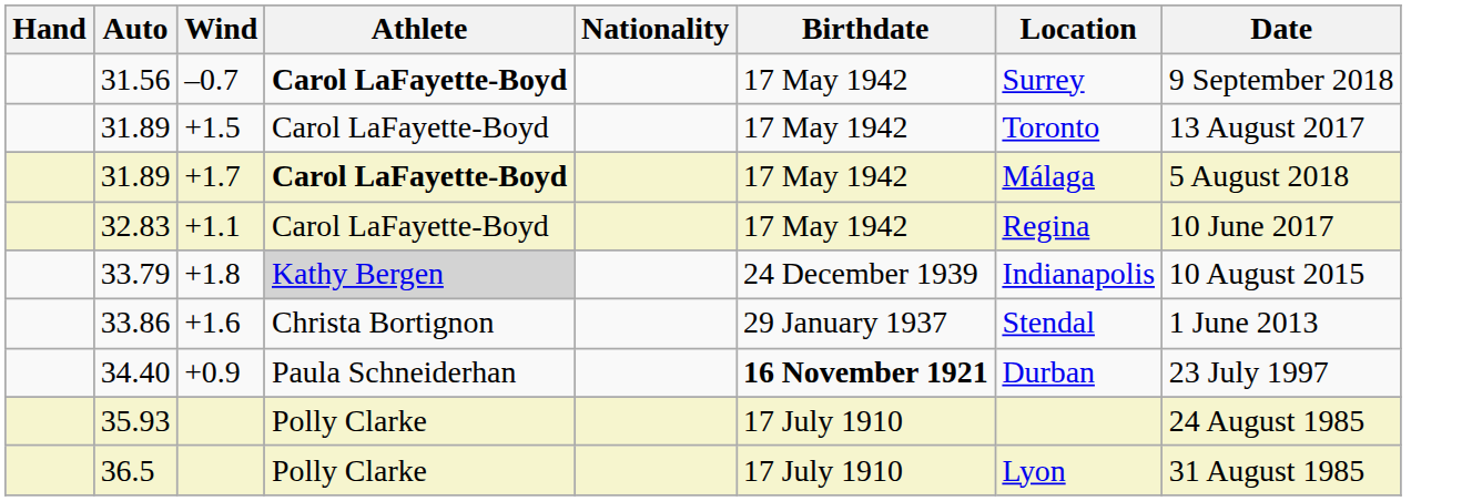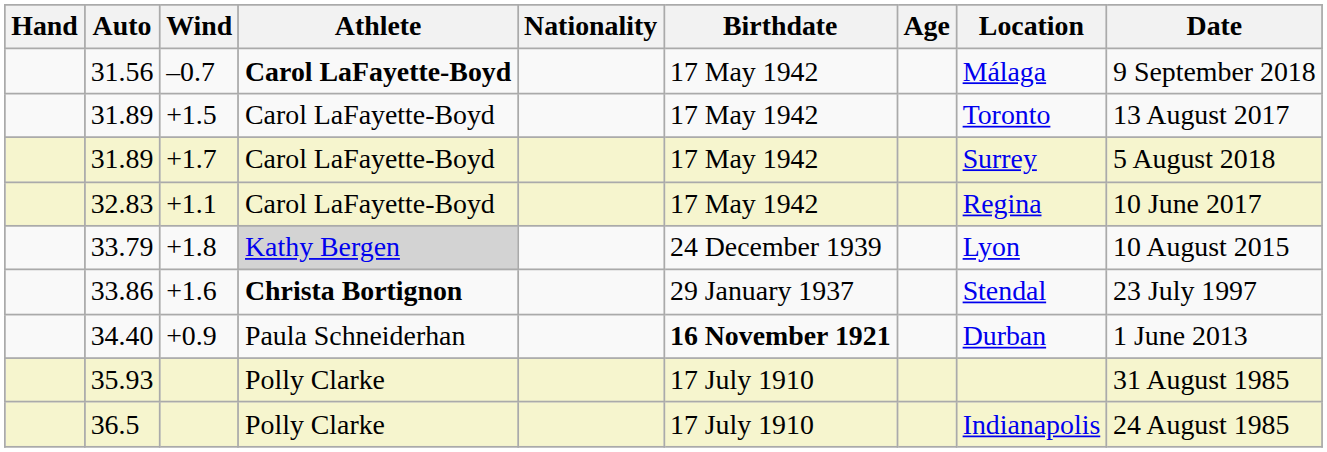 <table class="wikitable">
 <tr>
 <th>Hand</th>
 <th>Auto</th>
 <th>Wind</th>
 <th>Athlete</th>
 <th>Nationality</th>
 <th>Birthdate</th>
+<th>Age</th>
 <th>Location</th>
 <th>Date</th>
 </tr>
 <tr>
 <td></td>
 <td>31.56</td>
 <td>–0.7</td>
 <td><strong>Carol LaFayette-Boyd</strong></td>
 <td></td>
 <td>17 May 1942</td>
-<td><a href='#'>Surrey</a></td>
+<td></td>
+<td><a href='#'>Málaga</a></td>
 <td>9 September 2018</td>
 </tr>
 <tr>
 <td></td>
 <td>31.89</td>
 <td>+1.5</td>
 <td>Carol LaFayette-Boyd</td>
 <td></td>
 <td>17 May 1942</td>
+<td></td>
 <td><a href='#'>Toronto</a></td>
 <td>13 August 2017</td>
 </tr>
 <tr bgcolor=#f6F5CE>
 <td></td>
 <td>31.89</td>
 <td>+1.7</td>
-<td><strong>Carol LaFayette-Boyd</strong></td>
+<td>Carol LaFayette-Boyd</td>
 <td></td>
 <td>17 May 1942</td>
-<td><a href='#'>Málaga</a></td>
+<td></td>
+<td><a href='#'>Surrey</a></td>
 <td>5 August 2018</td>
 </tr>
 <tr bgcolor=#f6F5CE>
 <td></td>
 <td>32.83</td>
 <td>+1.1</td>
 <td>Carol LaFayette-Boyd</td>
 <td></td>
 <td>17 May 1942</td>
+<td></td>
 <td><a href='#'>Regina</a></td>
 <td>10 June 2017</td>
 </tr>
 <tr>
 <td></td>
 <td>33.79</td>
 <td>+1.8</td>
 <td style="background: lightgrey;"><a href='#'>Kathy Bergen</a></td>
 <td></td>
 <td>24 December 1939</td>
-<td><a href='#'>Indianapolis</a></td>
+<td></td>
+<td><a href='#'>Lyon</a></td>
 <td>10 August 2015</td>
 </tr>
 <tr>
 <td></td>
 <td>33.86</td>
 <td>+1.6</td>
-<td>Christa Bortignon</td>
+<td><strong>Christa Bortignon</strong></td>
 <td></td>
 <td>29 January 1937</td>
+<td></td>
 <td><a href='#'>Stendal</a></td>
-<td>1 June 2013</td>
+<td>23 July 1997</td>
 </tr>
 <tr>
 <td></td>
 <td>34.40</td>
 <td>+0.9</td>
 <td>Paula Schneiderhan</td>
 <td></td>
 <td><strong>16 November 1921</strong></td>
+<td></td>
 <td><a href='#'>Durban</a></td>
-<td>23 July 1997</td>
+<td>1 June 2013</td>
 </tr>
 <tr bgcolor=#f6F5CE>
 <td></td>
 <td>35.93</td>
 <td></td>
 <td>Polly Clarke</td>
 <td></td>
 <td>17 July 1910</td>
 <td></td>
-<td>24 August 1985</td>
+<td></td>
+<td>31 August 1985</td>
 </tr>
 <tr bgcolor=#f6F5CE>
 <td></td>
 <td>36.5</td>
 <td></td>
 <td>Polly Clarke</td>
 <td></td>
 <td>17 July 1910</td>
-<td><a href='#'>Lyon</a></td>
-<td>31 August 1985</td>
+<td></td>
+<td><a href='#'>Indianapolis</a></td>
+<td>24 August 1985</td>
 </tr>
 </table>
